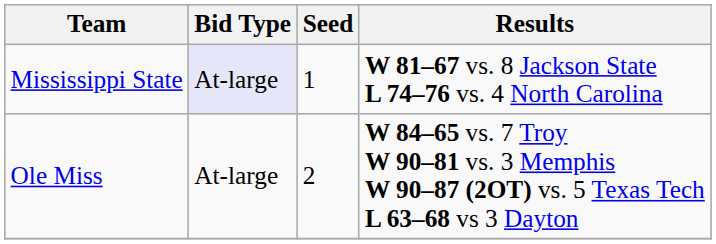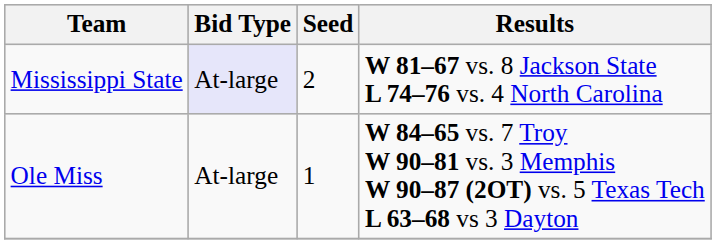 <table class="wikitable">
 <tr>
 <th align="center">Team</th>
 <th align="center">Bid Type</th>
 <th align="center">Seed</th>
 <th align="center">Results</th>
 </tr>
 <tr>
 <td><a href='#'>Mississippi State</a></td>
 <td style="background: lavender;">At-large</td>
-<td>1</td>
+<td>2</td>
 <td><strong>W 81–67</strong> vs. 8 <a href='#'>Jackson State</a><br><strong>L 74–76</strong> vs. 4 <a href='#'>North Carolina</a></td>
 </tr>
 <tr>
 <td><a href='#'>Ole Miss</a></td>
 <td>At-large</td>
-<td>2</td>
+<td>1</td>
 <td><strong>W 84–65</strong> vs. 7 <a href='#'>Troy</a><br><strong>W 90–81</strong> vs. 3 <a href='#'>Memphis</a><br><strong>W 90–87 (2OT)</strong> vs. 5 <a href='#'>Texas Tech</a><br><strong>L 63–68</strong> vs 3 <a href='#'>Dayton</a></td>
 </tr>
 <tr>
 </tr>
 </table>
